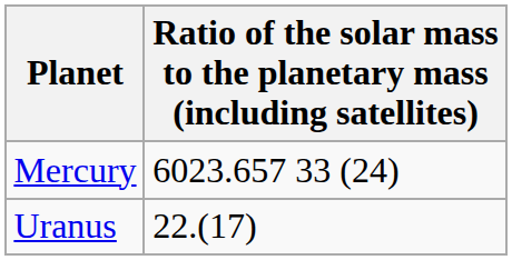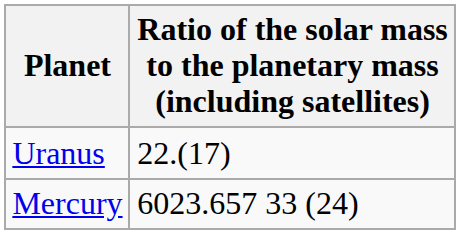 <table class="wikitable" style="margin-left: 20px;">
 <tr>
 <th>Planet</th>
 <th>Ratio of the solar mass<br>to the planetary mass<br>(including satellites)</th>
 </tr>
 <tr>
+<td><a href='#'>Uranus</a></td>
+<td>22.(17)</td>
+</tr>
+<tr>
 <td><a href='#'>Mercury</a></td>
 <td>6023.657 33 (24)</td>
 </tr>
 <tr>
-<td><a href='#'>Uranus</a></td>
-<td>22.(17)</td>
-</tr>
-<tr>
 </tr>
 </table>
